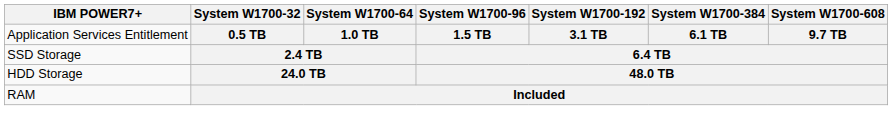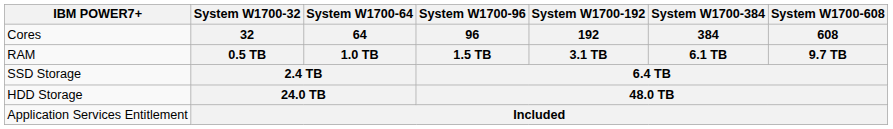 <table class="wikitable">
 <tr>
 <th align=left>IBM POWER7+</th>
 <th align=center>System W1700-32</th>
 <th align=center>System W1700-64</th>
 <th align=center>System W1700-96</th>
 <th align=center>System W1700-192</th>
 <th align=center>System W1700-384</th>
 <th align=center>System W1700-608</th>
 </tr>
 <tr valign=top>
-<td>Application Services Entitlement</td>
+<td>Cores</td>
+<th align=center>32</th>
+<th align=center>64</th>
+<th align=center>96</th>
+<th align=center>192</th>
+<th align=center>384</th>
+<th align=center>608</th>
+</tr>
+<tr valign=top>
+<td>RAM</td>
 <th align=center>0.5 TB</th>
 <th align=center>1.0 TB</th>
 <th align=center>1.5 TB</th>
 <th align=center>3.1 TB</th>
 <th align=center>6.1 TB</th>
 <th align=center>9.7 TB</th>
 </tr>
 <tr valign=top>
 <td>SSD Storage</td>
 <th colspan="2" align=center>2.4 TB</th>
 <th colspan="4" align=center>6.4 TB</th>
 </tr>
 <tr valign=top>
 <td>HDD Storage</td>
 <th colspan="2" align=center>24.0 TB</th>
 <th colspan="4" align=center>48.0 TB</th>
 </tr>
 <tr valign=top>
-<td>RAM</td>
+<td>Application Services Entitlement</td>
 <th colspan="6" align=center>Included</th>
 </tr>
 </table>
